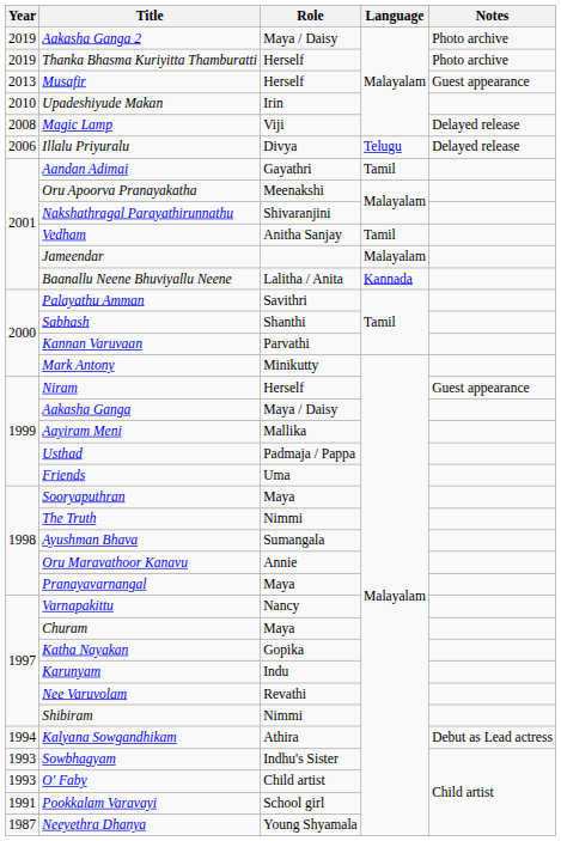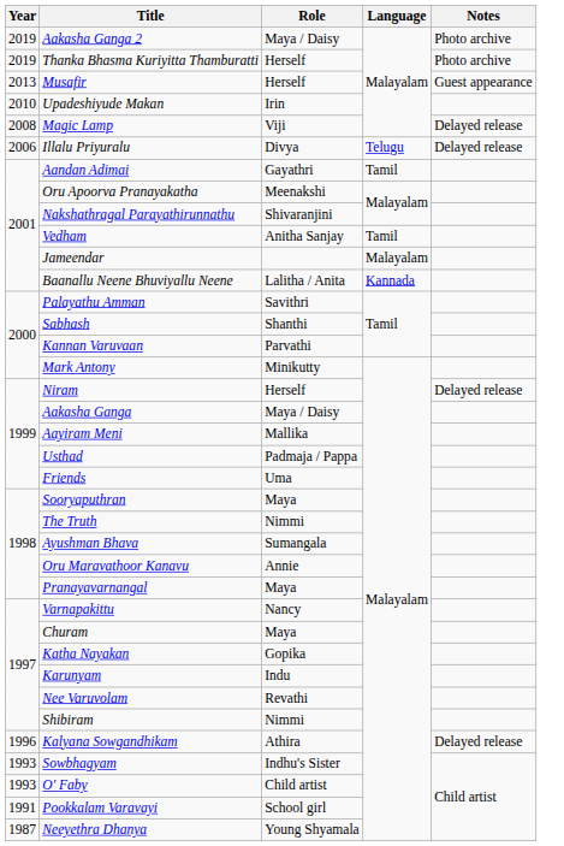 <table class="wikitable sortable">
 <tr>
 <th>Year</th>
 <th>Title</th>
 <th>Role</th>
 <th>Language</th>
 <th>Notes</th>
 </tr>
 <tr>
 <td>2019</td>
 <td><em><a href='#'>Aakasha Ganga 2</a></em></td>
 <td>Maya / Daisy</td>
 <td rowspan="5">Malayalam</td>
 <td>Photo archive</td>
 </tr>
 <tr>
 <td>2019</td>
 <td><em>Thanka Bhasma Kuriyitta Thamburatti</em></td>
 <td>Herself</td>
 <td>Photo archive</td>
 </tr>
 <tr>
 <td>2013</td>
 <td><em><a href='#'>Musafir</a></em></td>
 <td>Herself</td>
 <td>Guest appearance</td>
 </tr>
 <tr>
 <td>2010</td>
 <td><em>Upadeshiyude Makan</em></td>
 <td>Irin</td>
 <td></td>
 </tr>
 <tr>
 <td>2008</td>
 <td><em><a href='#'>Magic Lamp</a></em></td>
 <td>Viji</td>
 <td>Delayed release</td>
 </tr>
 <tr>
 <td>2006</td>
 <td><em>Illalu Priyuralu</em></td>
 <td>Divya</td>
 <td><a href='#'>Telugu</a></td>
 <td>Delayed release</td>
 </tr>
 <tr>
 <td rowspan="6">2001</td>
 <td><em><a href='#'>Aandan Adimai</a></em></td>
 <td>Gayathri</td>
 <td>Tamil</td>
 <td></td>
 </tr>
 <tr>
 <td><em>Oru Apoorva Pranayakatha</em></td>
 <td>Meenakshi</td>
 <td rowspan="2">Malayalam</td>
 <td></td>
 </tr>
 <tr>
 <td><em><a href='#'>Nakshathragal Parayathirunnathu</a></em></td>
 <td>Shivaranjini</td>
 <td></td>
 </tr>
 <tr>
 <td><em><a href='#'>Vedham</a></em></td>
 <td>Anitha Sanjay</td>
 <td>Tamil</td>
 <td></td>
 </tr>
 <tr>
 <td><em>Jameendar</em></td>
 <td></td>
 <td>Malayalam</td>
 <td></td>
 </tr>
 <tr>
 <td><em>Baanallu Neene Bhuviyallu Neene</em></td>
 <td>Lalitha / Anita</td>
 <td><a href='#'>Kannada</a></td>
 <td></td>
 </tr>
 <tr>
 <td rowspan="4">2000</td>
 <td><em><a href='#'>Palayathu Amman</a></em></td>
 <td>Savithri</td>
 <td rowspan="3">Tamil</td>
 <td></td>
 </tr>
 <tr>
 <td><em><a href='#'>Sabhash</a></em></td>
 <td>Shanthi</td>
 <td></td>
 </tr>
 <tr>
 <td><em><a href='#'>Kannan Varuvaan</a></em></td>
 <td>Parvathi</td>
 <td></td>
 </tr>
 <tr>
 <td><em><a href='#'>Mark Antony</a></em></td>
 <td>Minikutty</td>
 <td rowspan="22">Malayalam</td>
 <td></td>
 </tr>
 <tr>
 <td Rowspan=5>1999</td>
 <td><em><a href='#'>Niram</a></em></td>
 <td>Herself</td>
-<td>Guest appearance</td>
+<td>Delayed release</td>
 </tr>
 <tr>
 <td><em><a href='#'>Aakasha Ganga</a></em></td>
 <td>Maya / Daisy</td>
 <td></td>
 </tr>
 <tr>
 <td><em><a href='#'>Aayiram Meni</a></em></td>
 <td>Mallika</td>
 <td></td>
 </tr>
 <tr>
 <td><em><a href='#'>Usthad</a></em></td>
 <td>Padmaja / Pappa</td>
 <td></td>
 </tr>
 <tr>
 <td><em><a href='#'>Friends</a></em></td>
 <td>Uma</td>
 <td></td>
 </tr>
 <tr>
 <td Rowspan=5>1998</td>
 <td><em><a href='#'>Sooryaputhran</a></em></td>
 <td>Maya</td>
 <td></td>
 </tr>
 <tr>
 <td><em><a href='#'>The Truth</a></em></td>
 <td>Nimmi</td>
 <td></td>
 </tr>
 <tr>
 <td><em><a href='#'>Ayushman Bhava</a></em></td>
 <td>Sumangala</td>
 <td></td>
 </tr>
 <tr>
 <td><em><a href='#'>Oru Maravathoor Kanavu</a></em></td>
 <td>Annie</td>
 <td></td>
 </tr>
 <tr>
 <td><em><a href='#'>Pranayavarnangal</a></em></td>
 <td>Maya</td>
 <td></td>
 </tr>
 <tr>
 <td Rowspan=6>1997</td>
 <td><em><a href='#'>Varnapakittu</a></em></td>
 <td>Nancy</td>
 <td></td>
 </tr>
 <tr>
 <td><em>Churam</em></td>
 <td>Maya</td>
 <td></td>
 </tr>
 <tr>
 <td><em><a href='#'>Katha Nayakan</a></em></td>
 <td>Gopika</td>
 <td></td>
 </tr>
 <tr>
 <td><em><a href='#'>Karunyam</a></em></td>
 <td>Indu</td>
 <td></td>
 </tr>
 <tr>
 <td><em><a href='#'>Nee Varuvolam</a></em></td>
 <td>Revathi</td>
 <td></td>
 </tr>
 <tr>
 <td><em>Shibiram</em></td>
 <td>Nimmi</td>
 <td></td>
 </tr>
 <tr>
-<td>1994</td>
+<td>1996</td>
 <td><em><a href='#'>Kalyana Sowgandhikam</a></em></td>
 <td>Athira</td>
-<td>Debut as Lead actress</td>
+<td>Delayed release</td>
 </tr>
 <tr>
 <td>1993</td>
 <td><em><a href='#'>Sowbhagyam</a></em></td>
 <td>Indhu's Sister</td>
 <td rowspan="4">Child artist</td>
 </tr>
 <tr>
 <td>1993</td>
 <td><em><a href='#'>O' Faby</a></em></td>
 <td>Child artist</td>
 </tr>
 <tr>
 <td>1991</td>
 <td><em><a href='#'>Pookkalam Varavayi</a></em></td>
 <td>School girl</td>
 </tr>
 <tr>
 <td>1987</td>
 <td><em><a href='#'>Neeyethra Dhanya</a></em></td>
 <td>Young Shyamala</td>
 </tr>
 </table>
